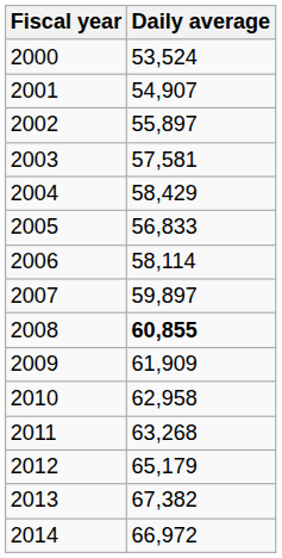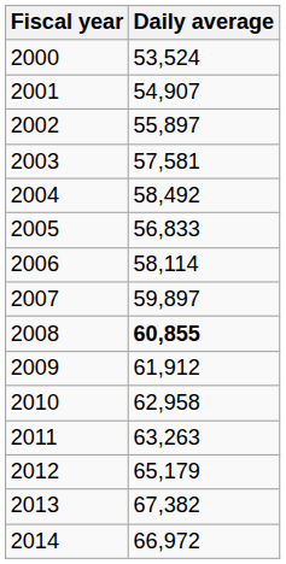 <table class="wikitable">
 <tr>
 <th>Fiscal year</th>
 <th>Daily average</th>
 </tr>
 <tr>
 <td>2000</td>
 <td>53,524</td>
 </tr>
 <tr>
 <td>2001</td>
 <td>54,907</td>
 </tr>
 <tr>
 <td>2002</td>
 <td>55,897</td>
 </tr>
 <tr>
 <td>2003</td>
 <td>57,581</td>
 </tr>
 <tr>
 <td>2004</td>
-<td>58,429</td>
+<td>58,492</td>
 </tr>
 <tr>
 <td>2005</td>
 <td>56,833</td>
 </tr>
 <tr>
 <td>2006</td>
 <td>58,114</td>
 </tr>
 <tr>
 <td>2007</td>
 <td>59,897</td>
 </tr>
 <tr>
 <td>2008</td>
 <td><strong>60,855</strong></td>
 </tr>
 <tr>
 <td>2009</td>
-<td>61,909</td>
+<td>61,912</td>
 </tr>
 <tr>
 <td>2010</td>
 <td>62,958</td>
 </tr>
 <tr>
 <td>2011</td>
-<td>63,268</td>
+<td>63,263</td>
 </tr>
 <tr>
 <td>2012</td>
 <td>65,179</td>
 </tr>
 <tr>
 <td>2013</td>
 <td>67,382</td>
 </tr>
 <tr>
 <td>2014</td>
 <td>66,972</td>
 </tr>
 </table>
